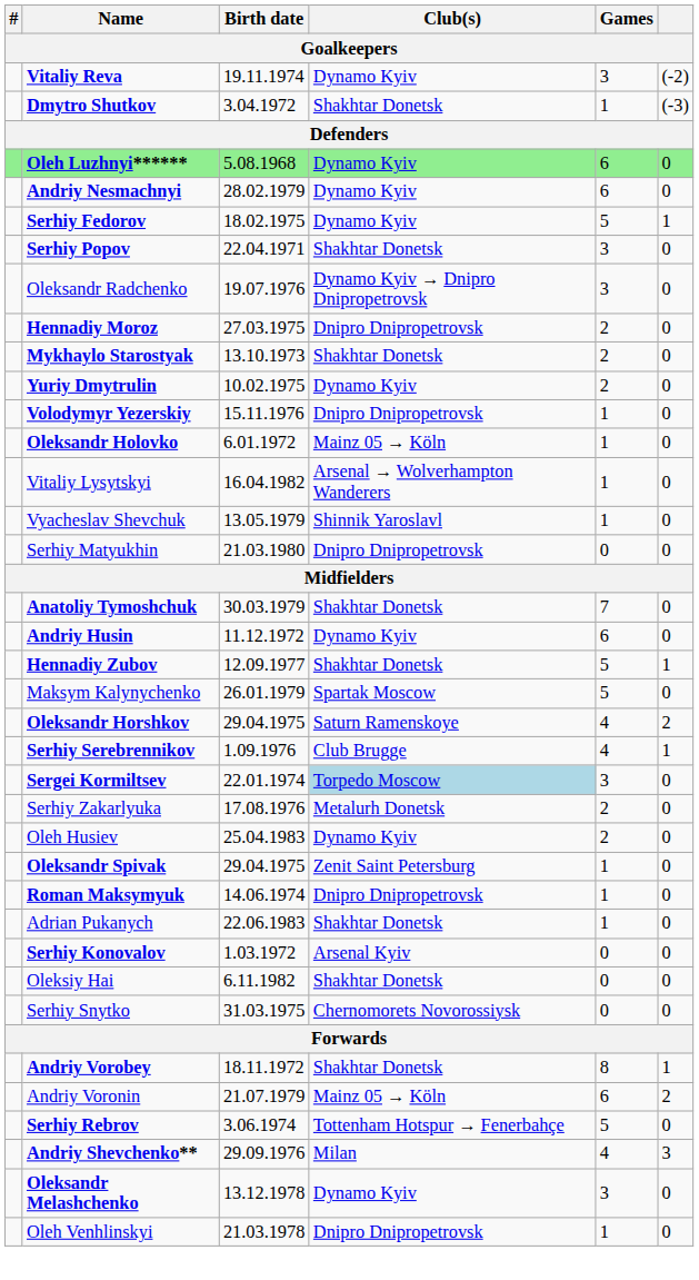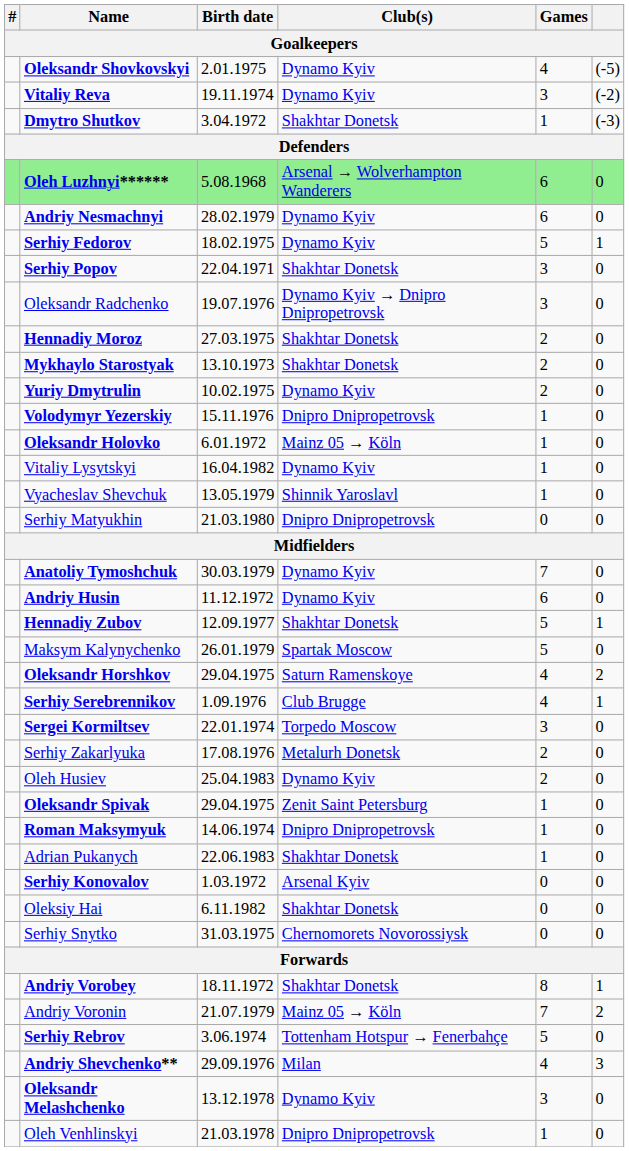 <table class="wikitable">
 <tr>
 <th>#</th>
 <th>Name</th>
 <th>Birth date</th>
 <th>Club(s)</th>
 <th>Games</th>
 <th></th>
 </tr>
 <tr>
 <th colspan=6>Goalkeepers</th>
+</tr>
+<tr>
+<td></td>
+<td><strong><a href='#'>Oleksandr Shovkovskyi</a></strong></td>
+<td>2.01.1975</td>
+<td><a href='#'>Dynamo Kyiv</a></td>
+<td>4</td>
+<td>(-5)</td>
 </tr>
 <tr>
 <td></td>
 <td><strong><a href='#'>Vitaliy Reva</a></strong></td>
 <td>19.11.1974</td>
 <td><a href='#'>Dynamo Kyiv</a></td>
 <td>3</td>
 <td>(-2)</td>
 </tr>
 <tr>
 <td></td>
 <td><strong><a href='#'>Dmytro Shutkov</a></strong></td>
 <td>3.04.1972</td>
 <td><a href='#'>Shakhtar Donetsk</a></td>
 <td>1</td>
 <td>(-3)</td>
 </tr>
 <tr>
 <th colspan=6>Defenders</th>
 </tr>
 <tr bgcolor=lightgreen>
 <td></td>
 <td><strong><a href='#'>Oleh Luzhnyi</a>******</strong></td>
 <td>5.08.1968</td>
-<td><a href='#'>Dynamo Kyiv</a></td>
+<td> <a href='#'>Arsenal</a> →  <a href='#'>Wolverhampton Wanderers</a></td>
 <td>6</td>
 <td>0</td>
 </tr>
 <tr>
 <td></td>
 <td><strong><a href='#'>Andriy Nesmachnyi</a></strong></td>
 <td>28.02.1979</td>
 <td><a href='#'>Dynamo Kyiv</a></td>
 <td>6</td>
 <td>0</td>
 </tr>
 <tr>
 <td></td>
 <td><strong><a href='#'>Serhiy Fedorov</a></strong></td>
 <td>18.02.1975</td>
 <td><a href='#'>Dynamo Kyiv</a></td>
 <td>5</td>
 <td>1</td>
 </tr>
 <tr>
 <td></td>
 <td><strong><a href='#'>Serhiy Popov</a></strong></td>
 <td>22.04.1971</td>
 <td><a href='#'>Shakhtar Donetsk</a></td>
 <td>3</td>
 <td>0</td>
 </tr>
 <tr>
 <td></td>
 <td><a href='#'>Oleksandr Radchenko</a></td>
 <td>19.07.1976</td>
 <td><a href='#'>Dynamo Kyiv</a> → <a href='#'>Dnipro Dnipropetrovsk</a></td>
 <td>3</td>
 <td>0</td>
 </tr>
 <tr>
 <td></td>
 <td><strong><a href='#'>Hennadiy Moroz</a></strong></td>
 <td>27.03.1975</td>
-<td><a href='#'>Dnipro Dnipropetrovsk</a></td>
+<td><a href='#'>Shakhtar Donetsk</a></td>
 <td>2</td>
 <td>0</td>
 </tr>
 <tr>
 <td></td>
 <td><strong><a href='#'>Mykhaylo Starostyak</a></strong></td>
 <td>13.10.1973</td>
 <td><a href='#'>Shakhtar Donetsk</a></td>
 <td>2</td>
 <td>0</td>
 </tr>
 <tr>
 <td></td>
 <td><strong><a href='#'>Yuriy Dmytrulin</a></strong></td>
 <td>10.02.1975</td>
 <td><a href='#'>Dynamo Kyiv</a></td>
 <td>2</td>
 <td>0</td>
 </tr>
 <tr>
 <td></td>
 <td><strong><a href='#'>Volodymyr Yezerskiy</a></strong></td>
 <td>15.11.1976</td>
 <td><a href='#'>Dnipro Dnipropetrovsk</a></td>
 <td>1</td>
 <td>0</td>
 </tr>
 <tr>
 <td></td>
 <td><strong><a href='#'>Oleksandr Holovko</a></strong></td>
 <td>6.01.1972</td>
 <td> <a href='#'>Mainz 05</a> →  <a href='#'>Köln</a></td>
 <td>1</td>
 <td>0</td>
 </tr>
 <tr>
 <td></td>
 <td><a href='#'>Vitaliy Lysytskyi</a></td>
 <td>16.04.1982</td>
-<td> <a href='#'>Arsenal</a> →  <a href='#'>Wolverhampton Wanderers</a></td>
+<td><a href='#'>Dynamo Kyiv</a></td>
 <td>1</td>
 <td>0</td>
 </tr>
 <tr>
 <td></td>
 <td><a href='#'>Vyacheslav Shevchuk</a></td>
 <td>13.05.1979</td>
 <td> <a href='#'>Shinnik Yaroslavl</a></td>
 <td>1</td>
 <td>0</td>
 </tr>
 <tr>
 <td></td>
 <td><a href='#'>Serhiy Matyukhin</a></td>
 <td>21.03.1980</td>
 <td><a href='#'>Dnipro Dnipropetrovsk</a></td>
 <td>0</td>
 <td>0</td>
 </tr>
 <tr>
 <th colspan=6>Midfielders</th>
 </tr>
 <tr>
 <td></td>
 <td><strong><a href='#'>Anatoliy Tymoshchuk</a></strong></td>
 <td>30.03.1979</td>
-<td><a href='#'>Shakhtar Donetsk</a></td>
+<td><a href='#'>Dynamo Kyiv</a></td>
 <td>7</td>
 <td>0</td>
 </tr>
 <tr>
 <td></td>
 <td><strong><a href='#'>Andriy Husin</a></strong></td>
 <td>11.12.1972</td>
 <td><a href='#'>Dynamo Kyiv</a></td>
 <td>6</td>
 <td>0</td>
 </tr>
 <tr>
 <td></td>
 <td><strong><a href='#'>Hennadiy Zubov</a></strong></td>
 <td>12.09.1977</td>
 <td><a href='#'>Shakhtar Donetsk</a></td>
 <td>5</td>
 <td>1</td>
 </tr>
 <tr>
 <td></td>
 <td><a href='#'>Maksym Kalynychenko</a></td>
 <td>26.01.1979</td>
 <td> <a href='#'>Spartak Moscow</a></td>
 <td>5</td>
 <td>0</td>
 </tr>
 <tr>
 <td></td>
 <td><strong><a href='#'>Oleksandr Horshkov</a></strong></td>
 <td>29.04.1975</td>
 <td> <a href='#'>Saturn Ramenskoye</a></td>
 <td>4</td>
 <td>2</td>
 </tr>
 <tr>
 <td></td>
 <td><strong><a href='#'>Serhiy Serebrennikov</a></strong></td>
 <td>1.09.1976</td>
 <td> <a href='#'>Club Brugge</a></td>
 <td>4</td>
 <td>1</td>
 </tr>
 <tr>
 <td></td>
 <td><strong><a href='#'>Sergei Kormiltsev</a></strong></td>
 <td>22.01.1974</td>
-<td style="background: lightblue;"> <a href='#'>Torpedo Moscow</a></td>
+<td> <a href='#'>Torpedo Moscow</a></td>
 <td>3</td>
 <td>0</td>
 </tr>
 <tr>
 <td></td>
 <td><a href='#'>Serhiy Zakarlyuka</a></td>
 <td>17.08.1976</td>
 <td><a href='#'>Metalurh Donetsk</a></td>
 <td>2</td>
 <td>0</td>
 </tr>
 <tr>
 <td></td>
 <td><a href='#'>Oleh Husiev</a></td>
 <td>25.04.1983</td>
 <td><a href='#'>Dynamo Kyiv</a></td>
 <td>2</td>
 <td>0</td>
 </tr>
 <tr>
 <td></td>
 <td><strong><a href='#'>Oleksandr Spivak</a></strong></td>
 <td>29.04.1975</td>
 <td> <a href='#'>Zenit Saint Petersburg</a></td>
 <td>1</td>
 <td>0</td>
 </tr>
 <tr>
 <td></td>
 <td><strong><a href='#'>Roman Maksymyuk</a></strong></td>
 <td>14.06.1974</td>
 <td><a href='#'>Dnipro Dnipropetrovsk</a></td>
 <td>1</td>
 <td>0</td>
 </tr>
 <tr>
 <td></td>
 <td><a href='#'>Adrian Pukanych</a></td>
 <td>22.06.1983</td>
 <td><a href='#'>Shakhtar Donetsk</a></td>
 <td>1</td>
 <td>0</td>
 </tr>
 <tr>
 <td></td>
 <td><strong><a href='#'>Serhiy Konovalov</a></strong></td>
 <td>1.03.1972</td>
 <td><a href='#'>Arsenal Kyiv</a></td>
 <td>0</td>
 <td>0</td>
 </tr>
 <tr>
 <td></td>
 <td><a href='#'>Oleksiy Hai</a></td>
 <td>6.11.1982</td>
 <td><a href='#'>Shakhtar Donetsk</a></td>
 <td>0</td>
 <td>0</td>
 </tr>
 <tr>
 <td></td>
 <td><a href='#'>Serhiy Snytko</a></td>
 <td>31.03.1975</td>
 <td> <a href='#'>Chernomorets Novorossiysk</a></td>
 <td>0</td>
 <td>0</td>
 </tr>
 <tr>
 <th colspan=6>Forwards</th>
 </tr>
 <tr>
 <td></td>
 <td><strong><a href='#'>Andriy Vorobey</a></strong></td>
 <td>18.11.1972</td>
 <td><a href='#'>Shakhtar Donetsk</a></td>
 <td>8</td>
 <td>1</td>
 </tr>
 <tr>
 <td></td>
 <td><a href='#'>Andriy Voronin</a></td>
 <td>21.07.1979</td>
 <td> <a href='#'>Mainz 05</a> →  <a href='#'>Köln</a></td>
-<td>6</td>
+<td>7</td>
 <td>2</td>
 </tr>
 <tr>
 <td></td>
 <td><strong><a href='#'>Serhiy Rebrov</a></strong></td>
 <td>3.06.1974</td>
 <td> <a href='#'>Tottenham Hotspur</a> →  <a href='#'>Fenerbahçe</a></td>
 <td>5</td>
 <td>0</td>
 </tr>
 <tr>
 <td></td>
 <td><strong><a href='#'>Andriy Shevchenko</a>**</strong></td>
 <td>29.09.1976</td>
 <td> <a href='#'>Milan</a></td>
 <td>4</td>
 <td>3</td>
 </tr>
 <tr>
 <td></td>
 <td><strong><a href='#'>Oleksandr Melashchenko</a></strong></td>
 <td>13.12.1978</td>
 <td><a href='#'>Dynamo Kyiv</a></td>
 <td>3</td>
 <td>0</td>
 </tr>
 <tr>
 <td></td>
 <td><a href='#'>Oleh Venhlinskyi</a></td>
 <td>21.03.1978</td>
 <td><a href='#'>Dnipro Dnipropetrovsk</a></td>
 <td>1</td>
 <td>0</td>
 </tr>
 </table>
